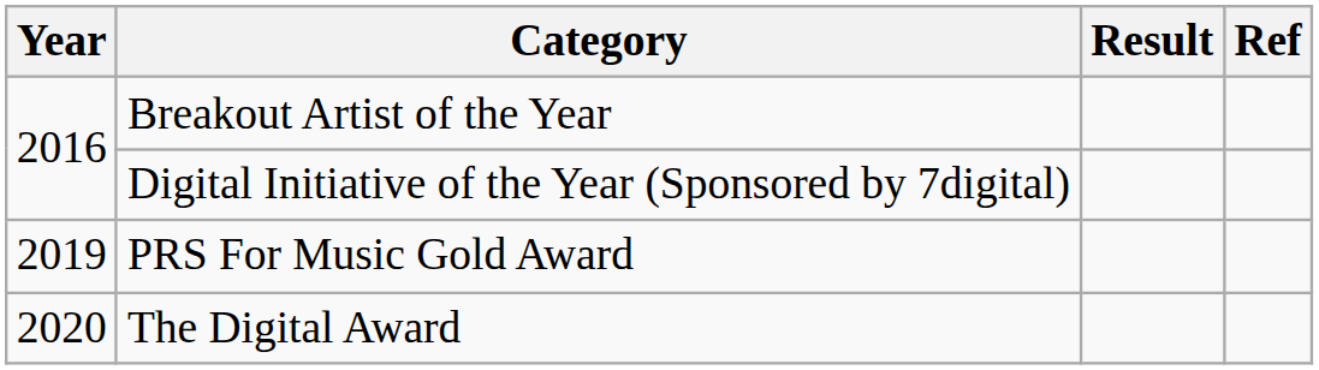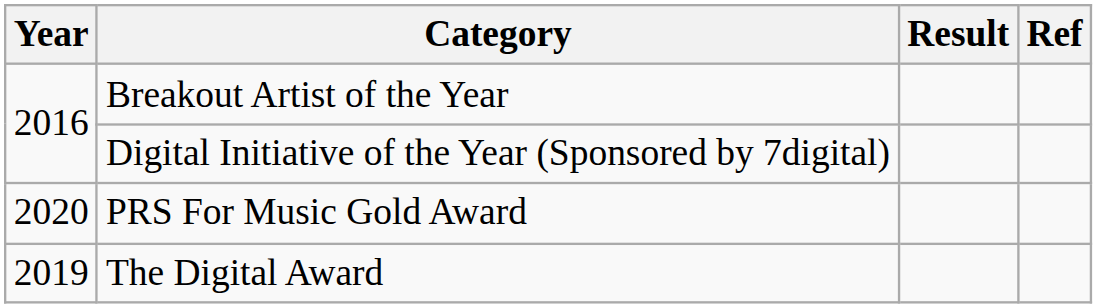 <table class="wikitable">
 <tr>
 <th>Year</th>
 <th>Category</th>
 <th>Result</th>
 <th>Ref</th>
 </tr>
 <tr>
 <td rowspan="2">2016</td>
 <td>Breakout Artist of the Year</td>
 <td></td>
 <td></td>
 </tr>
 <tr>
 <td>Digital Initiative of the Year (Sponsored by 7digital)</td>
 <td></td>
 <td></td>
 </tr>
 <tr>
-<td>2019</td>
+<td>2020</td>
 <td>PRS For Music Gold Award</td>
 <td></td>
 <td></td>
 </tr>
 <tr>
-<td>2020</td>
+<td>2019</td>
 <td>The Digital Award</td>
 <td></td>
 <td></td>
 </tr>
 </table>
